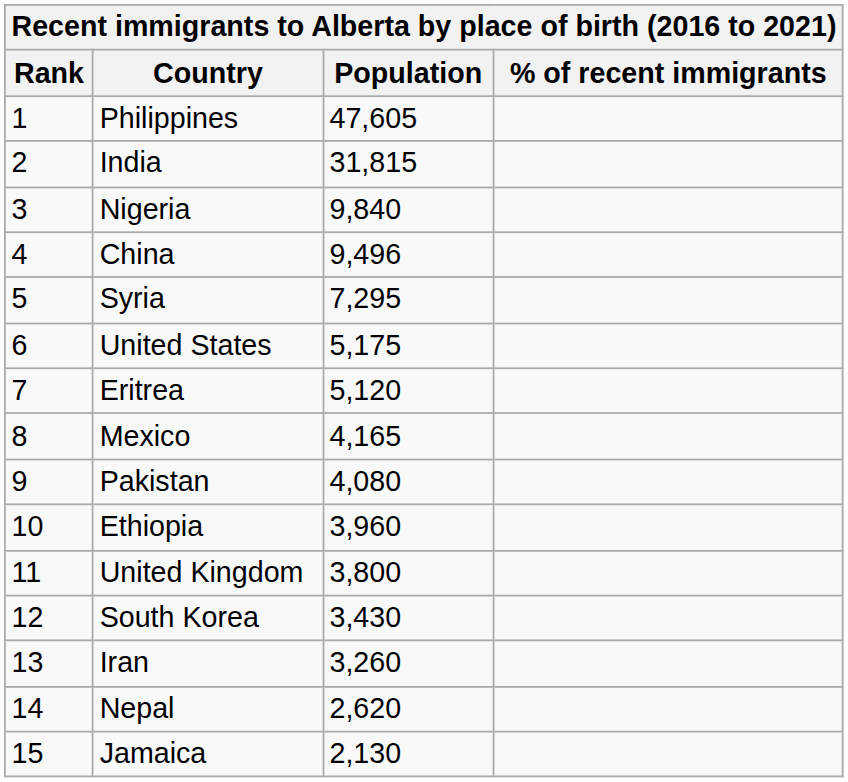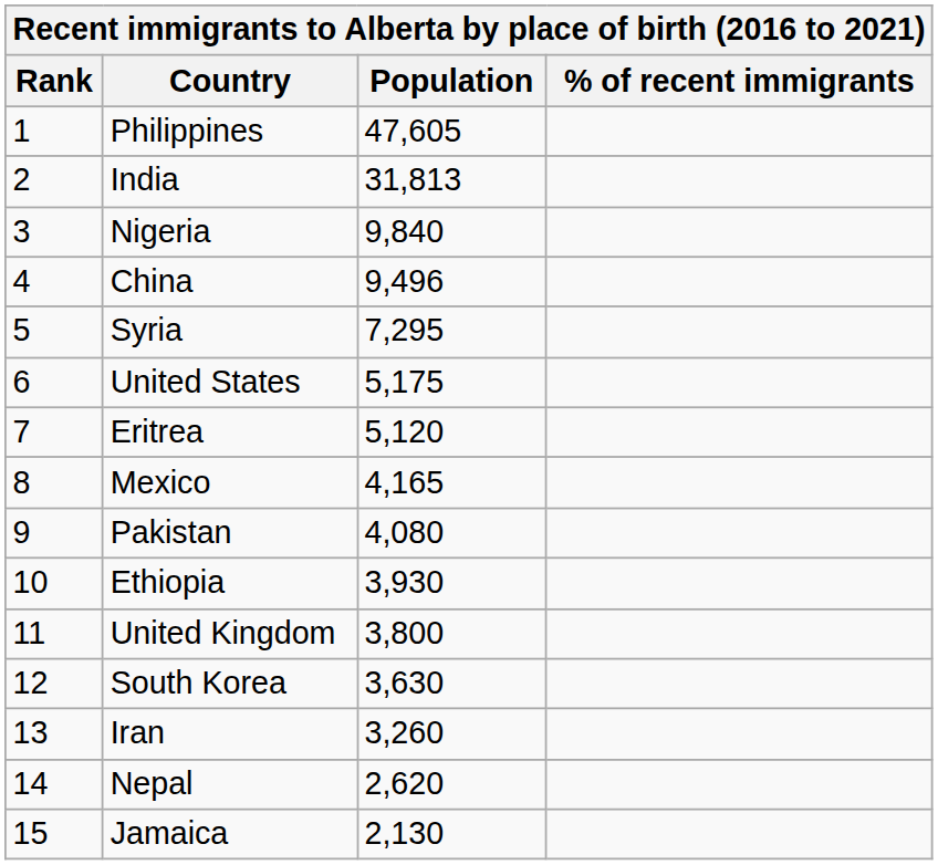 <table class="wikitable">
 <tr>
 <th colspan="4">Recent immigrants to Alberta by place of birth (2016 to 2021)</th>
 </tr>
 <tr>
 <th>Rank</th>
 <th>Country</th>
 <th>Population</th>
 <th>% of recent immigrants</th>
 </tr>
 <tr>
 <td>1</td>
 <td>Philippines</td>
 <td>47,605</td>
 <td></td>
 </tr>
 <tr>
 <td>2</td>
 <td>India</td>
-<td>31,815</td>
+<td>31,813</td>
 <td></td>
 </tr>
 <tr>
 <td>3</td>
 <td>Nigeria</td>
 <td>9,840</td>
 <td></td>
 </tr>
 <tr>
 <td>4</td>
 <td>China</td>
 <td>9,496</td>
 <td></td>
 </tr>
 <tr>
 <td>5</td>
 <td>Syria</td>
 <td>7,295</td>
 <td></td>
 </tr>
 <tr>
 <td>6</td>
 <td>United States</td>
 <td>5,175</td>
 <td></td>
 </tr>
 <tr>
 <td>7</td>
 <td>Eritrea</td>
 <td>5,120</td>
 <td></td>
 </tr>
 <tr>
 <td>8</td>
 <td>Mexico</td>
 <td>4,165</td>
 <td></td>
 </tr>
 <tr>
 <td>9</td>
 <td>Pakistan</td>
 <td>4,080</td>
 <td></td>
 </tr>
 <tr>
 <td>10</td>
 <td>Ethiopia</td>
-<td>3,960</td>
+<td>3,930</td>
 <td></td>
 </tr>
 <tr>
 <td>11</td>
 <td>United Kingdom</td>
 <td>3,800</td>
 <td></td>
 </tr>
 <tr>
 <td>12</td>
 <td>South Korea</td>
-<td>3,430</td>
+<td>3,630</td>
 <td></td>
 </tr>
 <tr>
 <td>13</td>
 <td>Iran</td>
 <td>3,260</td>
 <td></td>
 </tr>
 <tr>
 <td>14</td>
 <td>Nepal</td>
 <td>2,620</td>
 <td></td>
 </tr>
 <tr>
 <td>15</td>
 <td>Jamaica</td>
 <td>2,130</td>
 <td></td>
 </tr>
 </table>
